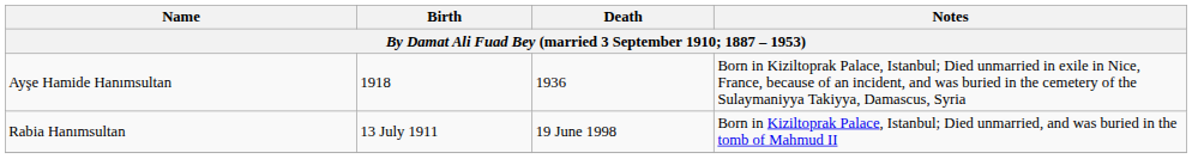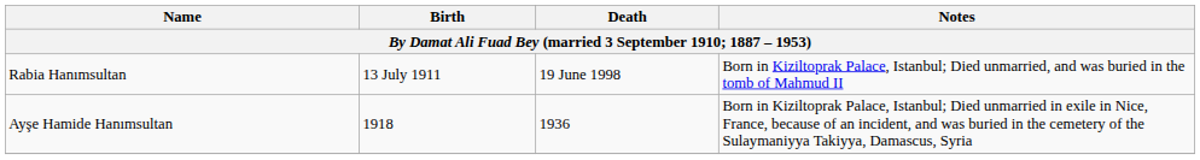 <table class="wikitable">
 <tr>
 <th>Name</th>
 <th>Birth</th>
 <th>Death</th>
 <th style="width:40%;">Notes</th>
 </tr>
 <tr>
 <th colspan="4"><strong><em>By Damat Ali Fuad Bey</em></strong> (married 3 September 1910; 1887 – 1953)</th>
 </tr>
 <tr>
+<td>Rabia Hanımsultan</td>
+<td>13 July 1911</td>
+<td>19 June 1998</td>
+<td>Born in <a href='#'>Kiziltoprak Palace</a>, Istanbul; Died unmarried, and was buried in the <a href='#'>tomb of Mahmud II</a></td>
+</tr>
+<tr>
 <td>Ayşe Hamide Hanımsultan</td>
 <td> 1918</td>
 <td> 1936</td>
 <td>Born in Kiziltoprak Palace, Istanbul; Died unmarried in exile in Nice, France, because of an incident, and was buried in the cemetery of the Sulaymaniyya Takiyya, Damascus, Syria</td>
 </tr>
 <tr>
-<td>Rabia Hanımsultan</td>
-<td>13 July 1911</td>
-<td>19 June 1998</td>
-<td>Born in <a href='#'>Kiziltoprak Palace</a>, Istanbul; Died unmarried, and was buried in the <a href='#'>tomb of Mahmud II</a></td>
-</tr>
-<tr>
 </tr>
 </table>
